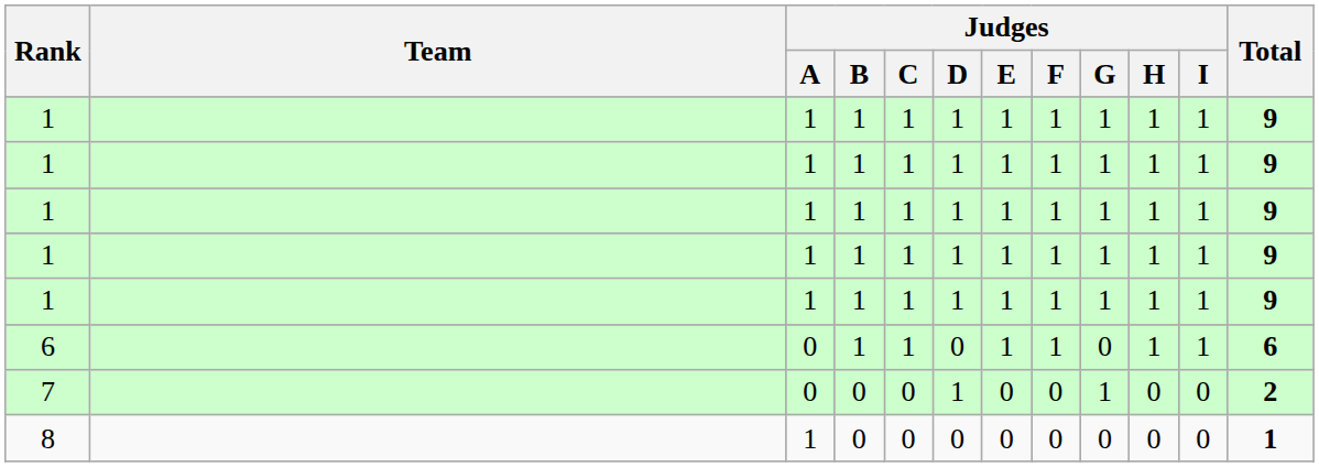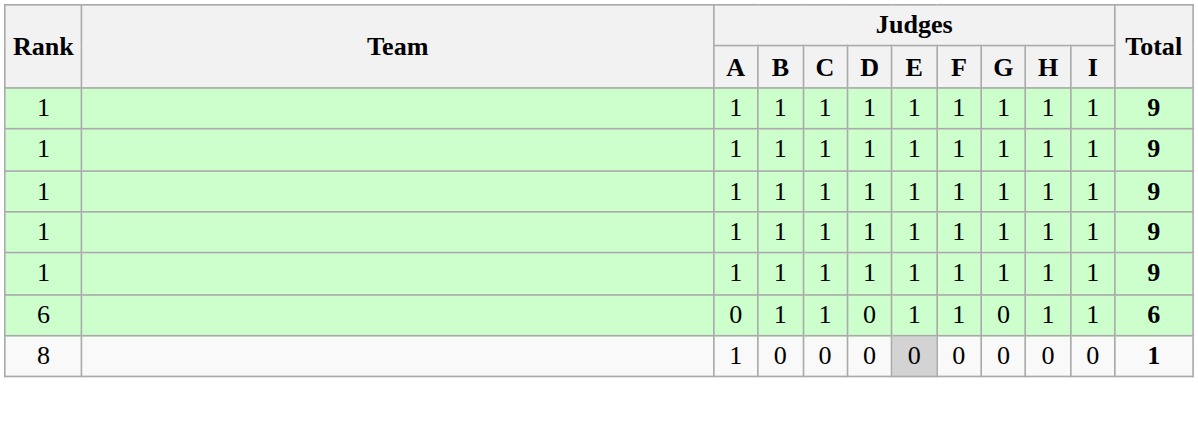 <table class=wikitable style="text-align:center">
 <tr>
 <th rowspan="2" width=40>Rank</th>
 <th rowspan="2" width=380>Team</th>
 <th colspan="9">Judges</th>
 <th rowspan="2" width=40>Total</th>
 </tr>
 <tr>
 <th width=20>A</th>
 <th width=20>B</th>
 <th width=20>C</th>
 <th width=20>D</th>
 <th width=20>E</th>
 <th width=20>F</th>
 <th width=20>G</th>
 <th width=20>H</th>
 <th width=20>I</th>
 </tr>
 <tr bgcolor="ccffcc">
 <td>1</td>
 <td align=left></td>
 <td>1</td>
 <td>1</td>
 <td>1</td>
 <td>1</td>
 <td>1</td>
 <td>1</td>
 <td>1</td>
 <td>1</td>
 <td>1</td>
 <td><strong>9</strong></td>
 </tr>
 <tr bgcolor="ccffcc">
 <td>1</td>
 <td align=left></td>
 <td>1</td>
 <td>1</td>
 <td>1</td>
 <td>1</td>
 <td>1</td>
 <td>1</td>
 <td>1</td>
 <td>1</td>
 <td>1</td>
 <td><strong>9</strong></td>
 </tr>
 <tr bgcolor="ccffcc">
 <td>1</td>
 <td align=left></td>
 <td>1</td>
 <td>1</td>
 <td>1</td>
 <td>1</td>
 <td>1</td>
 <td>1</td>
 <td>1</td>
 <td>1</td>
 <td>1</td>
 <td><strong>9</strong></td>
 </tr>
 <tr bgcolor="ccffcc">
 <td>1</td>
 <td align=left></td>
 <td>1</td>
 <td>1</td>
 <td>1</td>
 <td>1</td>
 <td>1</td>
 <td>1</td>
 <td>1</td>
 <td>1</td>
 <td>1</td>
 <td><strong>9</strong></td>
 </tr>
 <tr bgcolor="ccffcc">
 <td>1</td>
 <td align=left></td>
 <td>1</td>
 <td>1</td>
 <td>1</td>
 <td>1</td>
 <td>1</td>
 <td>1</td>
 <td>1</td>
 <td>1</td>
 <td>1</td>
 <td><strong>9</strong></td>
 </tr>
 <tr bgcolor="ccffcc">
 <td>6</td>
 <td align=left></td>
 <td>0</td>
 <td>1</td>
 <td>1</td>
 <td>0</td>
 <td>1</td>
 <td>1</td>
 <td>0</td>
 <td>1</td>
 <td>1</td>
 <td><strong>6</strong></td>
 </tr>
-<tr bgcolor="ccffcc">
-<td>7</td>
-<td align=left></td>
-<td>0</td>
-<td>0</td>
-<td>0</td>
-<td>1</td>
-<td>0</td>
-<td>0</td>
-<td>1</td>
-<td>0</td>
-<td>0</td>
-<td><strong>2</strong></td>
-</tr>
 <tr>
 <td>8</td>
 <td align=left></td>
 <td>1</td>
 <td>0</td>
 <td>0</td>
 <td>0</td>
-<td>0</td>
+<td style="background: lightgrey;">0</td>
 <td>0</td>
 <td>0</td>
 <td>0</td>
 <td>0</td>
 <td><strong>1</strong></td>
 </tr>
 </table>
